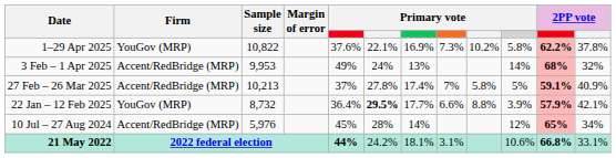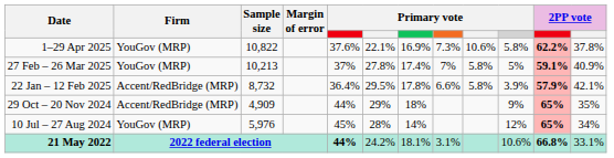 <table class="nowrap wikitable tpl-blanktable" style=text-align:center;font-size:90%>
 <tr>
 <th rowspan=2>Date</th>
 <th rowspan=2>Firm</th>
 <th rowspan=2>Sample<br>size</th>
 <th rowspan=2>Margin<br>of error</th>
 <th colspan=6>Primary vote</th>
 <th colspan=2 class=unsortable style=background:#ebbce3><a href='#'>2PP vote</a></th>
 </tr>
 <tr>
 <th class="unsortable" style="background:#F00011"></th>
 <th class="unsortable" style=background:></th>
 <th class=unsortable style=background:#10C25B></th>
 <th class=unsortable style=background:#f36c21></th>
 <th class=unsortable style=background:></th>
 <th class=unsortable style=background:lightgray></th>
 <th class="unsortable" style="background:#F00011"></th>
 <th class="unsortable" style=background:></th>
 </tr>
 <tr>
 <td align=right>1–29 Apr 2025</td>
 <td align=left>YouGov (MRP)</td>
 <td>10,822</td>
 <td></td>
 <td>37.6%</td>
 <td>22.1%</td>
 <td>16.9%</td>
 <td>7.3%</td>
-<td>10.2%</td>
+<td>10.6%</td>
 <td>5.8%</td>
 <th style="background:#FFB6B6">62.2%</th>
 <td>37.8%</td>
 </tr>
 <tr>
-<td align=right>3 Feb – 1 Apr 2025</td>
-<td align=left>Accent/RedBridge (MRP)</td>
-<td>9,953</td>
-<td></td>
-<td>49%</td>
-<td>24%</td>
-<td>13%</td>
-<td></td>
-<td></td>
-<td>14%</td>
-<th style="background:#FFB6B6">68%</th>
-<td>32%</td>
-</tr>
-<tr>
 <td align=right>27 Feb – 26 Mar 2025</td>
-<td align=left>Accent/RedBridge (MRP)</td>
+<td align=left>YouGov (MRP)</td>
 <td>10,213</td>
 <td></td>
 <td>37%</td>
 <td>27.8%</td>
 <td>17.4%</td>
 <td>7%</td>
 <td>5.8%</td>
 <td>5%</td>
 <th style="background:#FFB6B6">59.1%</th>
 <td>40.9%</td>
 </tr>
 <tr>
 <td align=right>22 Jan – 12 Feb 2025</td>
-<td align=left>YouGov (MRP)</td>
+<td align=left>Accent/RedBridge (MRP)</td>
 <td>8,732</td>
 <td></td>
 <td>36.4%</td>
-<td><strong>29.5%</strong></td>
-<td>17.7%</td>
+<td>29.5%</td>
+<td>17.8%</td>
 <td>6.6%</td>
-<td>8.8%</td>
+<td>5.8%</td>
 <td>3.9%</td>
 <th style="background:#FFB6B6">57.9%</th>
 <td>42.1%</td>
 </tr>
 <tr>
+<td align=right>29 Oct – 20 Nov 2024</td>
+<td align=left>Accent/RedBridge (MRP)</td>
+<td>4,909</td>
+<td></td>
+<td>44%</td>
+<td>29%</td>
+<td>18%</td>
+<td></td>
+<td></td>
+<td>9%</td>
+<th style="background:#FFB6B6">65%</th>
+<td>35%</td>
+</tr>
+<tr>
 <td align=right>10 Jul – 27 Aug 2024</td>
-<td align=left>Accent/RedBridge (MRP)</td>
+<td align=left>YouGov (MRP)</td>
 <td>5,976</td>
 <td></td>
 <td>45%</td>
 <td>28%</td>
 <td>14%</td>
 <td></td>
 <td></td>
 <td>12%</td>
 <th style="background:#FFB6B6">65%</th>
 <td>34%</td>
 </tr>
 <tr style="background:#b0e9db">
 <td style="text-align:right" data-sort-value="21-May-2022"><strong>21 May 2022</strong></td>
 <td colspan="3" style="text-align:center"><strong><a href='#'>2022 federal election</a></strong></td>
 <td><strong>44%</strong></td>
 <td>24.2%</td>
 <td>18.1%</td>
 <td>3.1%</td>
 <td></td>
 <td>10.6%</td>
 <td><strong>66.8%</strong></td>
 <td>33.1%</td>
 </tr>
 </table>
